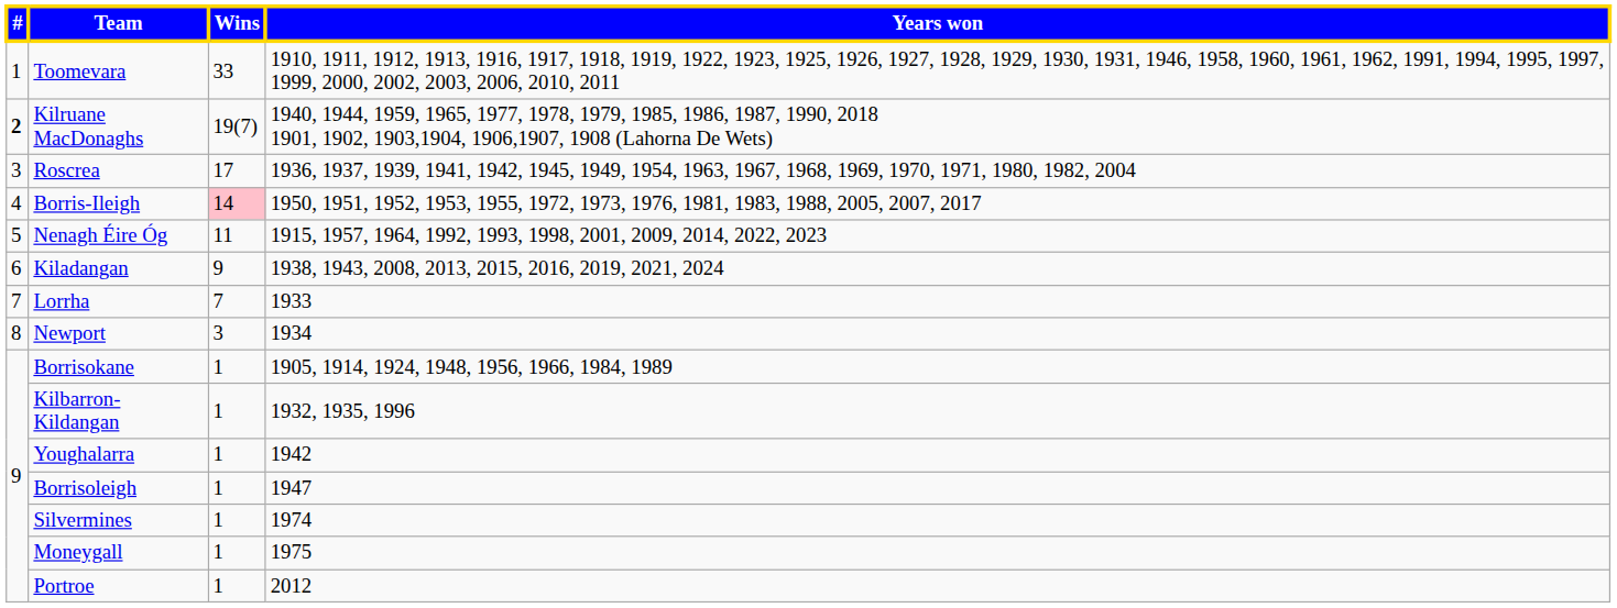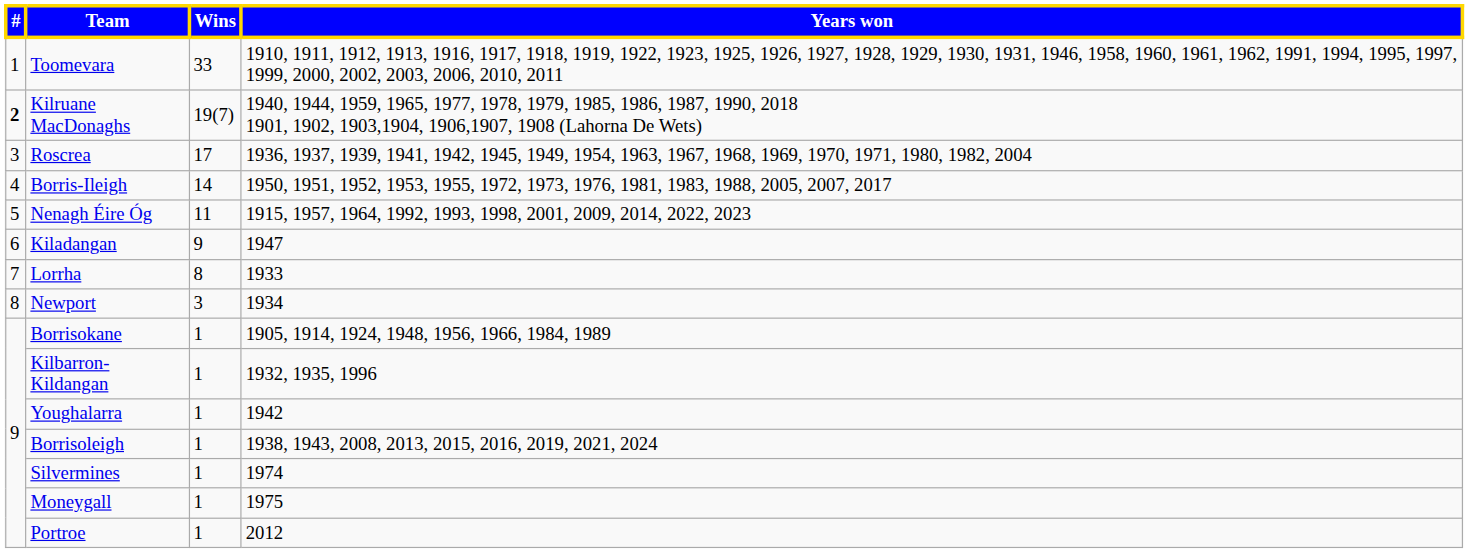 <table class="wikitable">
 <tr>
 <th style="background:blue;color:white;border:3px solid gold">#</th>
 <th style="background:blue;color:white;border:3px solid gold">Team</th>
 <th style="background:blue;color:white;border:3px solid gold">Wins</th>
 <th style="background:blue;color:white;border:3px solid gold">Years won</th>
 </tr>
 <tr>
 <td>1</td>
 <td><a href='#'>Toomevara</a></td>
 <td>33</td>
 <td>1910, 1911, 1912, 1913, 1916, 1917, 1918, 1919, 1922, 1923, 1925, 1926, 1927, 1928, 1929, 1930, 1931, 1946, 1958, 1960, 1961, 1962, 1991, 1994, 1995, 1997, 1999, 2000, 2002, 2003, 2006, 2010, 2011</td>
 </tr>
 <tr>
 <td><strong>2</strong></td>
 <td><a href='#'>Kilruane MacDonaghs</a></td>
 <td>19(7)</td>
 <td>1940, 1944, 1959, 1965, 1977, 1978, 1979, 1985, 1986, 1987, 1990, 2018<br>1901, 1902, 1903,1904, 1906,1907, 1908 (Lahorna De Wets)</td>
 </tr>
 <tr>
 <td>3</td>
 <td><a href='#'>Roscrea</a></td>
 <td>17</td>
 <td>1936, 1937, 1939, 1941, 1942, 1945, 1949, 1954, 1963, 1967, 1968, 1969, 1970, 1971, 1980, 1982, 2004</td>
 </tr>
 <tr>
 <td>4</td>
 <td><a href='#'>Borris-Ileigh</a></td>
-<td style="background: pink;">14</td>
+<td>14</td>
 <td>1950, 1951, 1952, 1953, 1955, 1972, 1973, 1976, 1981, 1983, 1988, 2005, 2007, 2017</td>
 </tr>
 <tr>
 <td>5</td>
 <td><a href='#'>Nenagh Éire Óg</a></td>
 <td>11</td>
 <td>1915, 1957, 1964, 1992, 1993, 1998, 2001, 2009, 2014, 2022, 2023</td>
 </tr>
 <tr>
 <td>6</td>
 <td><a href='#'>Kiladangan</a></td>
 <td>9</td>
-<td>1938, 1943, 2008, 2013, 2015, 2016, 2019, 2021, 2024</td>
+<td>1947</td>
 </tr>
 <tr>
 <td>7</td>
 <td><a href='#'>Lorrha</a></td>
-<td>7</td>
+<td>8</td>
 <td>1933</td>
 </tr>
 <tr>
 <td>8</td>
 <td><a href='#'>Newport</a></td>
 <td>3</td>
 <td>1934</td>
 </tr>
 <tr>
 <td rowspan="7">9</td>
 <td><a href='#'>Borrisokane</a></td>
 <td>1</td>
 <td>1905, 1914, 1924, 1948, 1956, 1966, 1984, 1989</td>
 </tr>
 <tr>
 <td><a href='#'>Kilbarron-Kildangan</a></td>
 <td>1</td>
 <td>1932, 1935, 1996</td>
 </tr>
 <tr>
 <td><a href='#'>Youghalarra</a></td>
 <td>1</td>
 <td>1942</td>
 </tr>
 <tr>
 <td><a href='#'>Borrisoleigh</a></td>
 <td>1</td>
-<td>1947</td>
+<td>1938, 1943, 2008, 2013, 2015, 2016, 2019, 2021, 2024</td>
 </tr>
 <tr>
 <td><a href='#'>Silvermines</a></td>
 <td>1</td>
 <td>1974</td>
 </tr>
 <tr>
 <td><a href='#'>Moneygall</a></td>
 <td>1</td>
 <td>1975</td>
 </tr>
 <tr>
 <td><a href='#'>Portroe</a></td>
 <td>1</td>
 <td>2012</td>
 </tr>
 </table>
